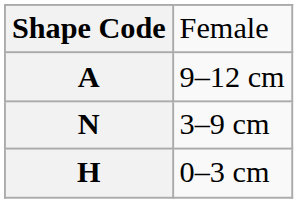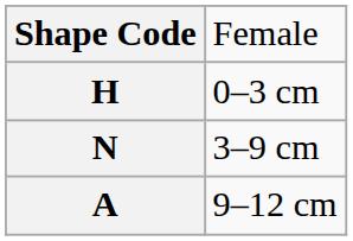 <table class="wikitable">
 <tr>
 <th>Shape Code</th>
 <td>Female</td>
 </tr>
 <tr>
-<th>A</th>
-<td>9–12 cm</td>
+<th>H</th>
+<td>0–3 cm</td>
 </tr>
 <tr>
 <th>N</th>
 <td>3–9 cm</td>
 </tr>
 <tr>
-<th>H</th>
-<td>0–3 cm</td>
+<th>A</th>
+<td>9–12 cm</td>
 </tr>
 </table>
